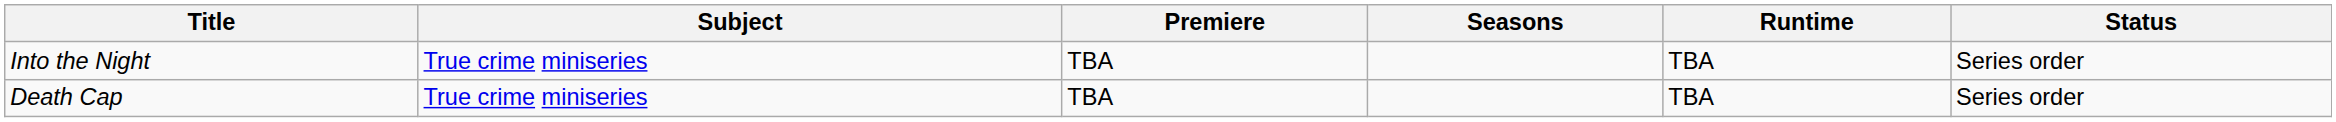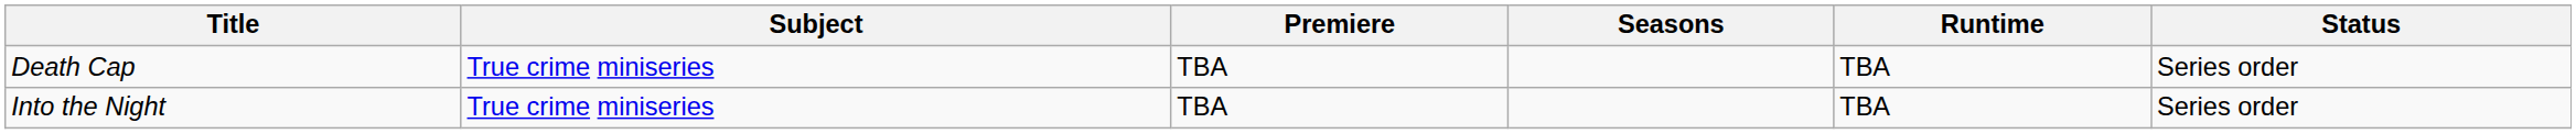 <table class="wikitable sortable" style="width:100%;">
 <tr>
 <th>Title</th>
 <th>Subject</th>
 <th>Premiere</th>
 <th>Seasons</th>
 <th>Runtime</th>
 <th>Status</th>
 </tr>
 <tr>
+<td><em>Death Cap</em></td>
+<td><a href='#'>True crime</a> <a href='#'>miniseries</a></td>
+<td>TBA</td>
+<td></td>
+<td>TBA</td>
+<td>Series order</td>
+</tr>
+<tr>
 <td><em>Into the Night</em></td>
 <td><a href='#'>True crime</a> <a href='#'>miniseries</a></td>
 <td>TBA</td>
 <td></td>
 <td>TBA</td>
 <td>Series order</td>
 </tr>
-<tr>
-<td><em>Death Cap</em></td>
-<td><a href='#'>True crime</a> <a href='#'>miniseries</a></td>
-<td>TBA</td>
-<td></td>
-<td>TBA</td>
-<td>Series order</td>
-</tr>
 </table>
